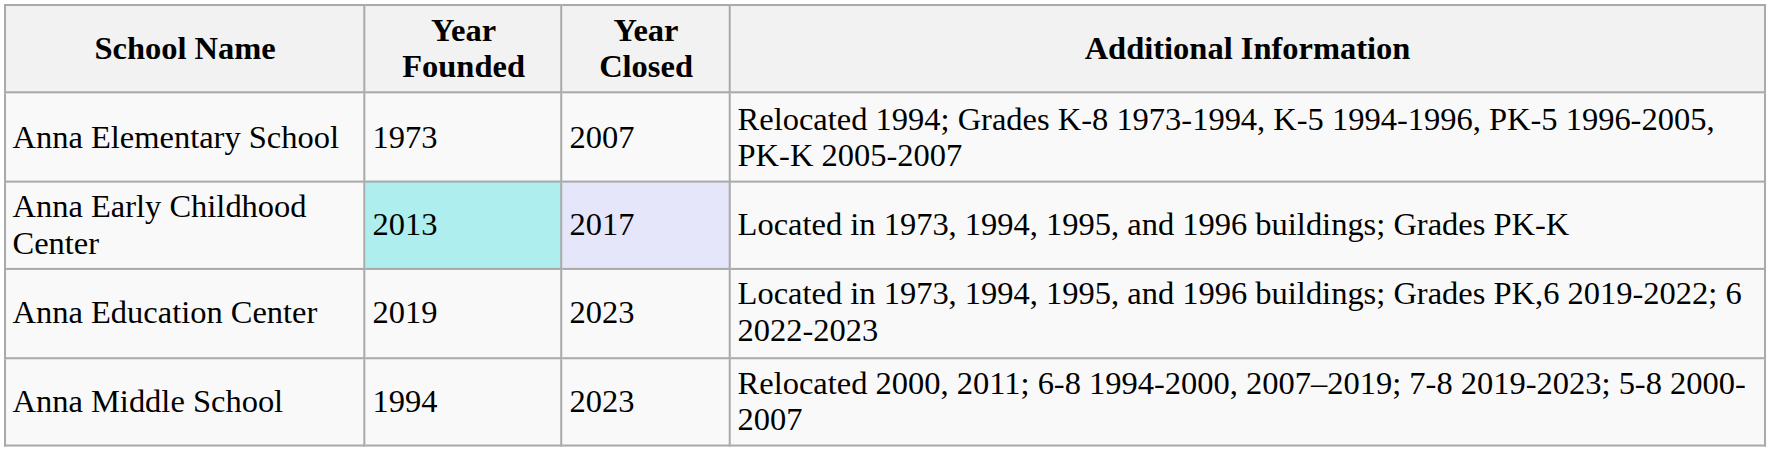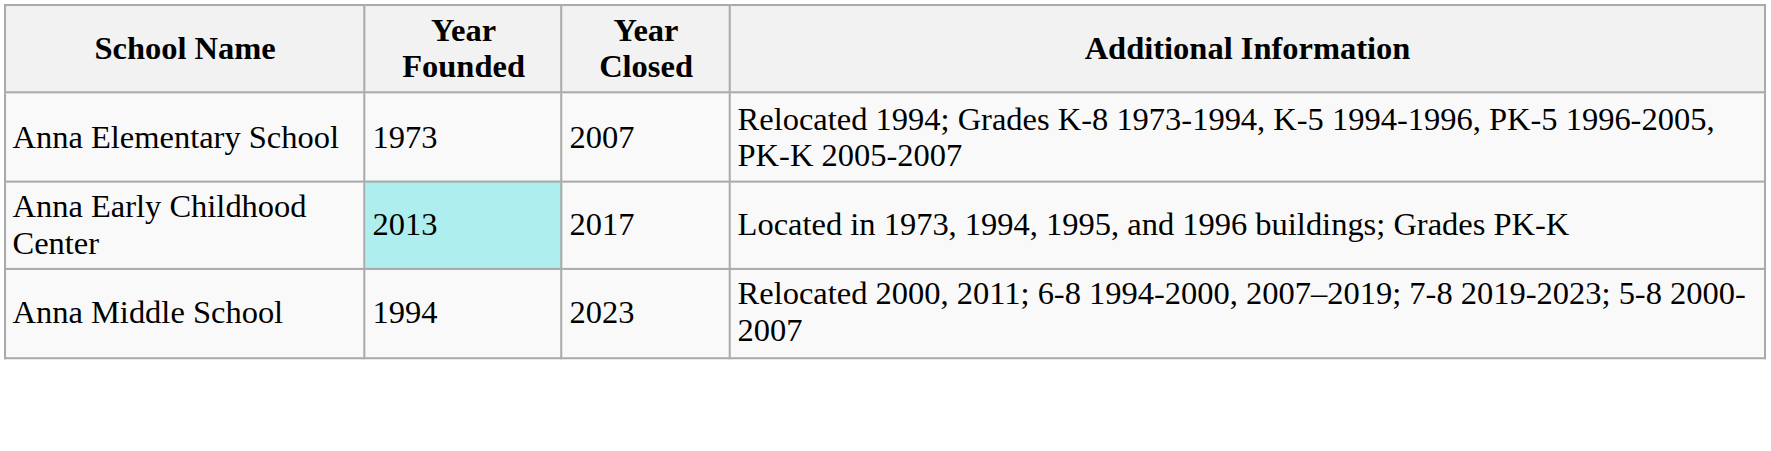 <table class="wikitable sortable">
 <tr>
 <th>School Name</th>
 <th>Year Founded</th>
 <th>Year Closed</th>
 <th>Additional Information</th>
 </tr>
 <tr>
 <td>Anna Elementary School</td>
 <td>1973</td>
 <td>2007</td>
 <td>Relocated 1994; Grades K-8 1973-1994, K-5 1994-1996, PK-5 1996-2005, PK-K 2005-2007</td>
 </tr>
 <tr>
 <td>Anna Early Childhood Center</td>
 <td style="background: paleturquoise;">2013</td>
-<td style="background: lavender;">2017</td>
+<td>2017</td>
 <td>Located in 1973, 1994, 1995, and 1996 buildings; Grades PK-K</td>
-</tr>
-<tr>
-<td>Anna Education Center</td>
-<td>2019</td>
-<td>2023</td>
-<td>Located in 1973, 1994, 1995, and 1996 buildings; Grades PK,6 2019-2022; 6 2022-2023</td>
 </tr>
 <tr>
 <td>Anna Middle School</td>
 <td>1994</td>
 <td>2023</td>
 <td>Relocated 2000, 2011; 6-8 1994-2000, 2007–2019; 7-8 2019-2023; 5-8 2000-2007</td>
 </tr>
 </table>
